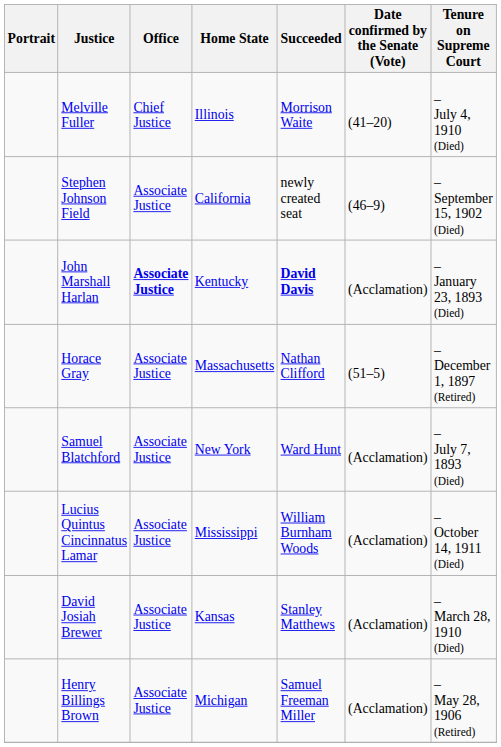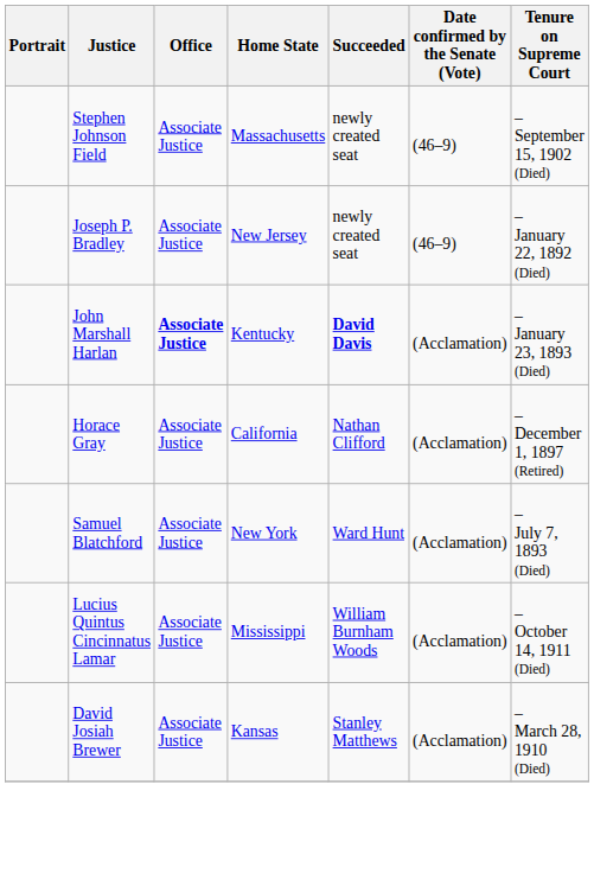 <table class="wikitable sortable">
 <tr>
 <th scope="col" style="width: 10px;">Portrait</th>
 <th scope="col" style="width: 10px;">Justice</th>
 <th scope="col" style="width: 10px;">Office</th>
 <th scope="col" style="width: 10px;">Home State</th>
 <th scope="col" style="width: 10px;">Succeeded</th>
 <th scope="col" style="width: 10px;">Date confirmed by the Senate<br>(Vote)</th>
 <th scope="col" style="width: 10px;">Tenure on Supreme Court</th>
 </tr>
 <tr>
 <td></td>
-<td><a href='#'>Melville Fuller</a></td>
-<td><a href='#'>Chief Justice</a></td>
-<td><a href='#'>Illinois</a></td>
-<td><a href='#'>Morrison Waite</a></td>
-<td><br>(41–20)</td>
-<td><br>–<br>July 4, 1910<br><small>(Died)</small></td>
+<td><a href='#'>Stephen Johnson Field</a></td>
+<td><a href='#'>Associate Justice</a></td>
+<td><a href='#'>Massachusetts</a></td>
+<td>newly created seat</td>
+<td><br>(46–9)</td>
+<td><br>–<br>September 15, 1902<br><small>(Died)</small></td>
 </tr>
 <tr>
 <td></td>
-<td><a href='#'>Stephen Johnson Field</a></td>
+<td><a href='#'>Joseph P. Bradley</a></td>
 <td><a href='#'>Associate Justice</a></td>
-<td><a href='#'>California</a></td>
+<td><a href='#'>New Jersey</a></td>
 <td>newly created seat</td>
 <td><br>(46–9)</td>
-<td><br>–<br>September 15, 1902<br><small>(Died)</small></td>
+<td><br>–<br>January 22, 1892<br><small>(Died)</small></td>
 </tr>
 <tr>
 <td></td>
 <td><a href='#'>John Marshall Harlan</a></td>
 <td><strong><a href='#'>Associate Justice</a></strong></td>
 <td><a href='#'>Kentucky</a></td>
 <td><strong><a href='#'>David Davis</a></strong></td>
 <td><br>(Acclamation)</td>
 <td><br>–<br>January 23, 1893<br><small>(Died)</small></td>
 </tr>
 <tr>
 <td></td>
 <td><a href='#'>Horace Gray</a></td>
 <td><a href='#'>Associate Justice</a></td>
-<td><a href='#'>Massachusetts</a></td>
+<td><a href='#'>California</a></td>
 <td><a href='#'>Nathan Clifford</a></td>
-<td><br>(51–5)</td>
+<td><br>(Acclamation)</td>
 <td><br>–<br>December 1, 1897<br><small>(Retired)</small></td>
 </tr>
 <tr>
 <td></td>
 <td><a href='#'>Samuel Blatchford</a></td>
 <td><a href='#'>Associate Justice</a></td>
 <td><a href='#'>New York</a></td>
 <td><a href='#'>Ward Hunt</a></td>
 <td><br>(Acclamation)</td>
 <td><br>–<br>July 7, 1893<br><small>(Died)</small></td>
 </tr>
 <tr>
 <td></td>
 <td><a href='#'>Lucius Quintus Cincinnatus Lamar</a></td>
 <td><a href='#'>Associate Justice</a></td>
 <td><a href='#'>Mississippi</a></td>
 <td><a href='#'>William Burnham Woods</a></td>
 <td><br>(Acclamation)</td>
 <td><br>–<br>October 14, 1911<br><small>(Died)</small></td>
 </tr>
 <tr>
 <td></td>
 <td><a href='#'>David Josiah Brewer</a></td>
 <td><a href='#'>Associate Justice</a></td>
 <td><a href='#'>Kansas</a></td>
 <td><a href='#'>Stanley Matthews</a></td>
 <td><br>(Acclamation)</td>
 <td><br>–<br>March 28, 1910<br><small>(Died)</small></td>
 </tr>
 <tr>
-<td></td>
-<td><a href='#'>Henry Billings Brown</a></td>
-<td><a href='#'>Associate Justice</a></td>
-<td><a href='#'>Michigan</a></td>
-<td><a href='#'>Samuel Freeman Miller</a></td>
-<td><br>(Acclamation)</td>
-<td><br>–<br>May 28, 1906<br><small>(Retired)</small></td>
-</tr>
-<tr>
 </tr>
 </table>
